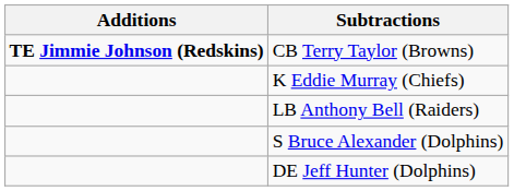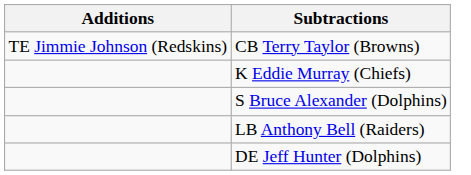 <table class="wikitable">
 <tr>
 <th>Additions</th>
 <th>Subtractions</th>
 </tr>
 <tr>
-<td><strong>TE <a href='#'>Jimmie Johnson</a> (Redskins)</strong></td>
+<td>TE <a href='#'>Jimmie Johnson</a> (Redskins)</td>
 <td>CB <a href='#'>Terry Taylor</a> (Browns)</td>
 </tr>
 <tr>
 <td></td>
 <td>K <a href='#'>Eddie Murray</a> (Chiefs)</td>
 </tr>
 <tr>
 <td></td>
-<td>LB <a href='#'>Anthony Bell</a> (Raiders)</td>
+<td>S <a href='#'>Bruce Alexander</a> (Dolphins)</td>
 </tr>
 <tr>
 <td></td>
-<td>S <a href='#'>Bruce Alexander</a> (Dolphins)</td>
+<td>LB <a href='#'>Anthony Bell</a> (Raiders)</td>
 </tr>
 <tr>
 <td></td>
 <td>DE <a href='#'>Jeff Hunter</a> (Dolphins)</td>
 </tr>
 </table>
